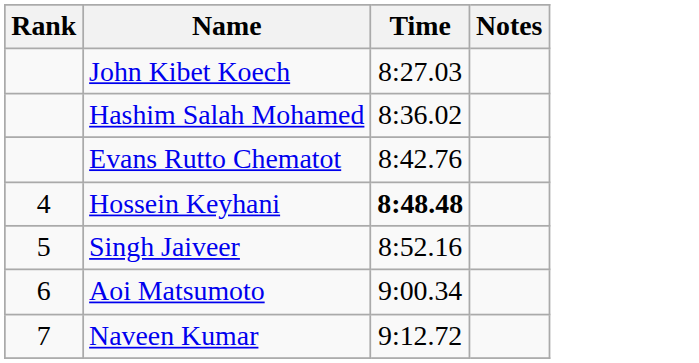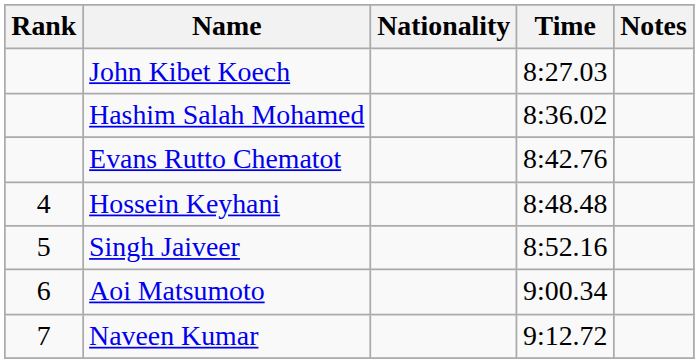 <table class="wikitable sortable" style="text-align:center">
 <tr>
 <th>Rank</th>
 <th>Name</th>
+<th>Nationality</th>
 <th>Time</th>
 <th>Notes</th>
 </tr>
 <tr>
 <td></td>
 <td align=left><a href='#'>John Kibet Koech</a></td>
+<td align=left></td>
 <td>8:27.03</td>
 <td></td>
 </tr>
 <tr>
 <td></td>
 <td align=left><a href='#'>Hashim Salah Mohamed</a></td>
+<td align=left></td>
 <td>8:36.02</td>
 <td></td>
 </tr>
 <tr>
 <td></td>
 <td align=left><a href='#'>Evans Rutto Chematot</a></td>
+<td align=left></td>
 <td>8:42.76</td>
 <td></td>
 </tr>
 <tr>
 <td>4</td>
 <td align=left><a href='#'>Hossein Keyhani</a></td>
-<td><strong>8:48.48</strong></td>
+<td align=left></td>
+<td>8:48.48</td>
 <td></td>
 </tr>
 <tr>
 <td>5</td>
 <td align=left><a href='#'>Singh Jaiveer</a></td>
+<td align=left></td>
 <td>8:52.16</td>
 <td></td>
 </tr>
 <tr>
 <td>6</td>
 <td align=left><a href='#'>Aoi Matsumoto</a></td>
+<td align=left></td>
 <td>9:00.34</td>
 <td></td>
 </tr>
 <tr>
 <td>7</td>
 <td align=left><a href='#'>Naveen Kumar</a></td>
+<td align=left></td>
 <td>9:12.72</td>
 <td></td>
 </tr>
 </table>
